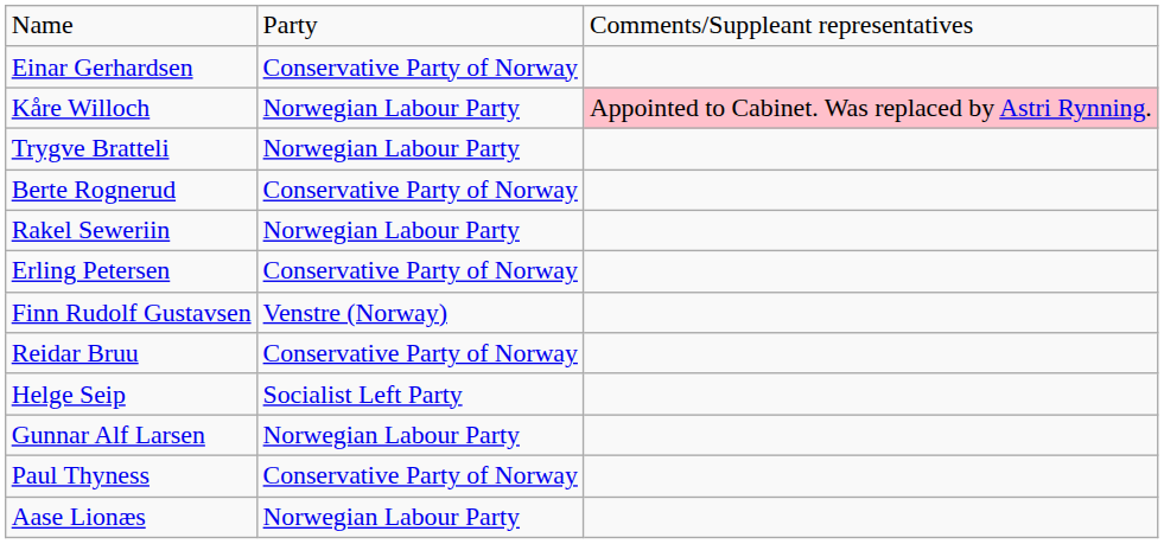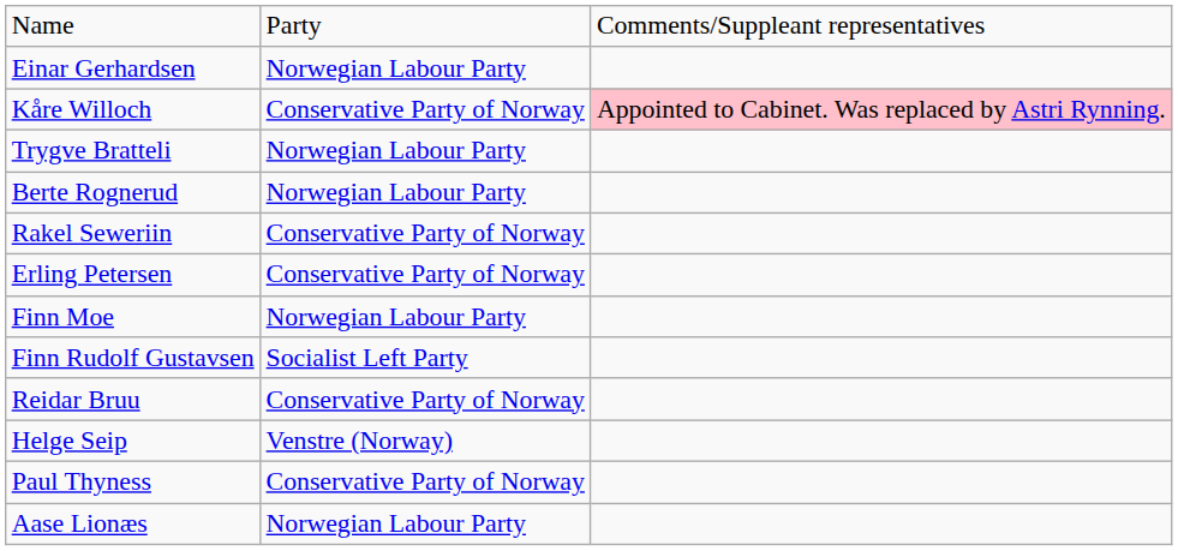 <table class="wikitable">
 <tr>
 <td>Name</td>
 <td>Party</td>
 <td>Comments/Suppleant representatives</td>
 </tr>
 <tr>
 <td><a href='#'>Einar Gerhardsen</a></td>
-<td><a href='#'>Conservative Party of Norway</a></td>
+<td><a href='#'>Norwegian Labour Party</a></td>
 <td></td>
 </tr>
 <tr>
 <td><a href='#'>Kåre Willoch</a></td>
-<td><a href='#'>Norwegian Labour Party</a></td>
+<td><a href='#'>Conservative Party of Norway</a></td>
 <td style="background: pink;">Appointed to Cabinet. Was replaced by <a href='#'>Astri Rynning</a>.</td>
 </tr>
 <tr>
 <td><a href='#'>Trygve Bratteli</a></td>
 <td><a href='#'>Norwegian Labour Party</a></td>
 <td></td>
 </tr>
 <tr>
 <td><a href='#'>Berte Rognerud</a></td>
-<td><a href='#'>Conservative Party of Norway</a></td>
+<td><a href='#'>Norwegian Labour Party</a></td>
 <td></td>
 </tr>
 <tr>
 <td><a href='#'>Rakel Seweriin</a></td>
-<td><a href='#'>Norwegian Labour Party</a></td>
+<td><a href='#'>Conservative Party of Norway</a></td>
 <td></td>
 </tr>
 <tr>
 <td><a href='#'>Erling Petersen</a></td>
 <td><a href='#'>Conservative Party of Norway</a></td>
 <td></td>
 </tr>
 <tr>
+<td><a href='#'>Finn Moe</a></td>
+<td><a href='#'>Norwegian Labour Party</a></td>
+<td></td>
+</tr>
+<tr>
 <td><a href='#'>Finn Rudolf Gustavsen</a></td>
-<td><a href='#'>Venstre (Norway)</a></td>
+<td><a href='#'>Socialist Left Party</a></td>
 <td></td>
 </tr>
 <tr>
 <td><a href='#'>Reidar Bruu</a></td>
 <td><a href='#'>Conservative Party of Norway</a></td>
 <td></td>
 </tr>
 <tr>
 <td><a href='#'>Helge Seip</a></td>
-<td><a href='#'>Socialist Left Party</a></td>
-<td></td>
-</tr>
-<tr>
-<td><a href='#'>Gunnar Alf Larsen</a></td>
-<td><a href='#'>Norwegian Labour Party</a></td>
+<td><a href='#'>Venstre (Norway)</a></td>
 <td></td>
 </tr>
 <tr>
 <td><a href='#'>Paul Thyness</a></td>
 <td><a href='#'>Conservative Party of Norway</a></td>
 <td></td>
 </tr>
 <tr>
 <td><a href='#'>Aase Lionæs</a></td>
 <td><a href='#'>Norwegian Labour Party</a></td>
 <td></td>
 </tr>
 </table>
